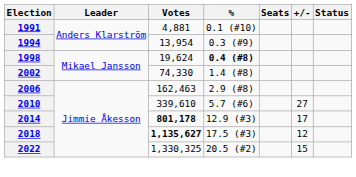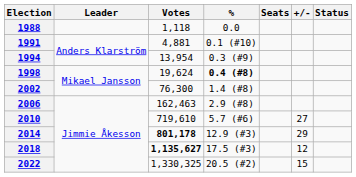 <table class="wikitable" style="text-align:center;">
 <tr>
 <th>Election</th>
 <th>Leader</th>
 <th>Votes</th>
 <th>%</th>
 <th>Seats</th>
 <th>+/-</th>
 <th>Status</th>
+</tr>
+<tr>
+<th><a href='#'>1988</a></th>
+<td></td>
+<td>1,118</td>
+<td>0.0</td>
+<td></td>
+<td></td>
+<td></td>
 </tr>
 <tr>
 <th><a href='#'>1991</a></th>
 <td rowspan=2><a href='#'>Anders Klarström</a></td>
 <td>4,881</td>
 <td>0.1 (#10)</td>
 <td></td>
 <td></td>
 <td></td>
 </tr>
 <tr>
 <th><a href='#'>1994</a></th>
 <td>13,954</td>
 <td>0.3 (#9)</td>
 <td></td>
 <td></td>
 <td></td>
 </tr>
 <tr>
 <th><a href='#'>1998</a></th>
 <td rowspan=2><a href='#'>Mikael Jansson</a></td>
 <td>19,624</td>
 <td><strong>0.4 (#8)</strong></td>
 <td></td>
 <td></td>
 <td></td>
 </tr>
 <tr>
 <th><a href='#'>2002</a></th>
-<td>74,330</td>
+<td>76,300</td>
 <td>1.4 (#8)</td>
 <td></td>
 <td></td>
 <td></td>
 </tr>
 <tr>
 <th><a href='#'>2006</a></th>
 <td rowspan=5><a href='#'>Jimmie Åkesson</a></td>
 <td>162,463</td>
 <td>2.9 (#8)</td>
 <td></td>
 <td></td>
 <td></td>
 </tr>
 <tr>
 <th><a href='#'>2010</a></th>
-<td>339,610</td>
+<td>719,610</td>
 <td>5.7 (#6)</td>
 <td></td>
 <td> 27</td>
 <td></td>
 </tr>
 <tr>
 <th><a href='#'>2014</a></th>
 <td><strong>801,178</strong></td>
 <td>12.9 (#3)</td>
 <td></td>
-<td> 17</td>
+<td> 29</td>
 <td></td>
 </tr>
 <tr>
 <th><a href='#'>2018</a></th>
 <td><strong>1,135,627</strong></td>
 <td>17.5 (#3)</td>
 <td></td>
 <td> 12</td>
 <td></td>
 </tr>
 <tr>
 <th><a href='#'>2022</a></th>
 <td>1,330,325</td>
 <td>20.5 (#2)</td>
 <td></td>
 <td> 15</td>
 <td></td>
 </tr>
 </table>
